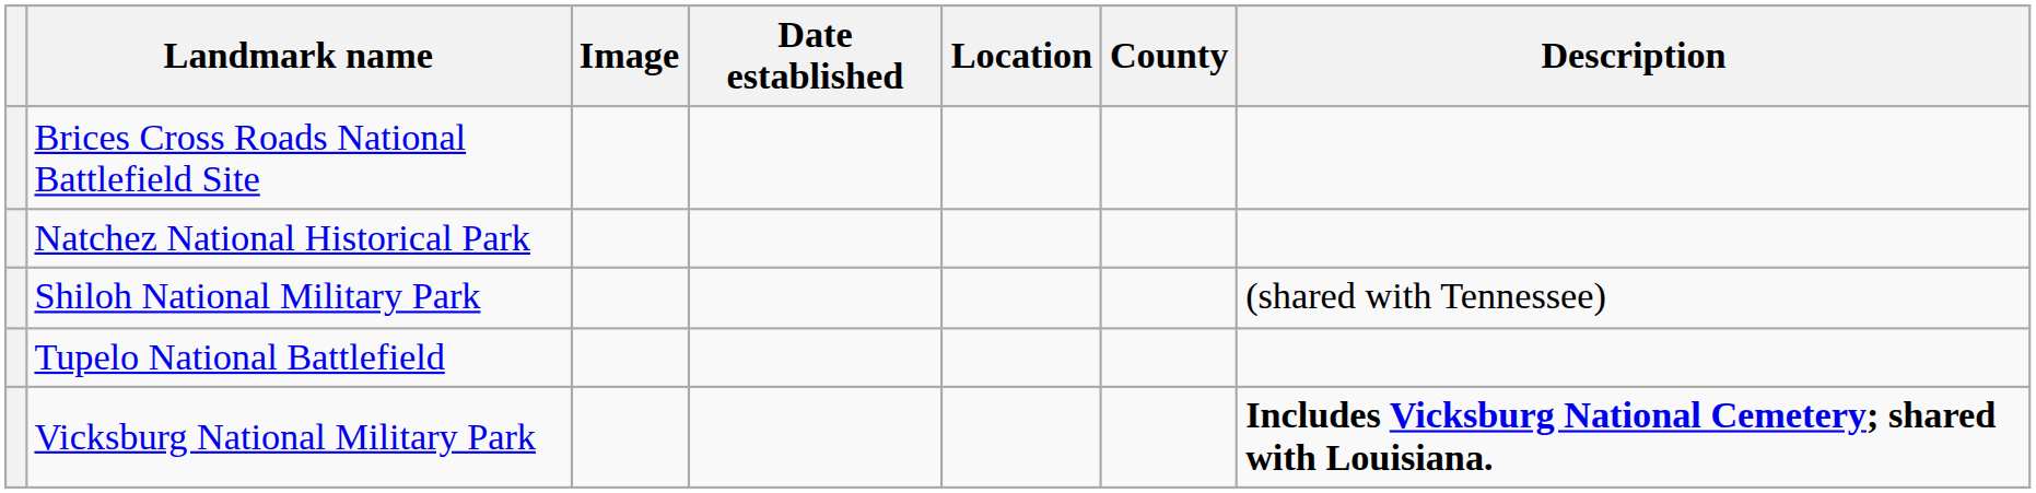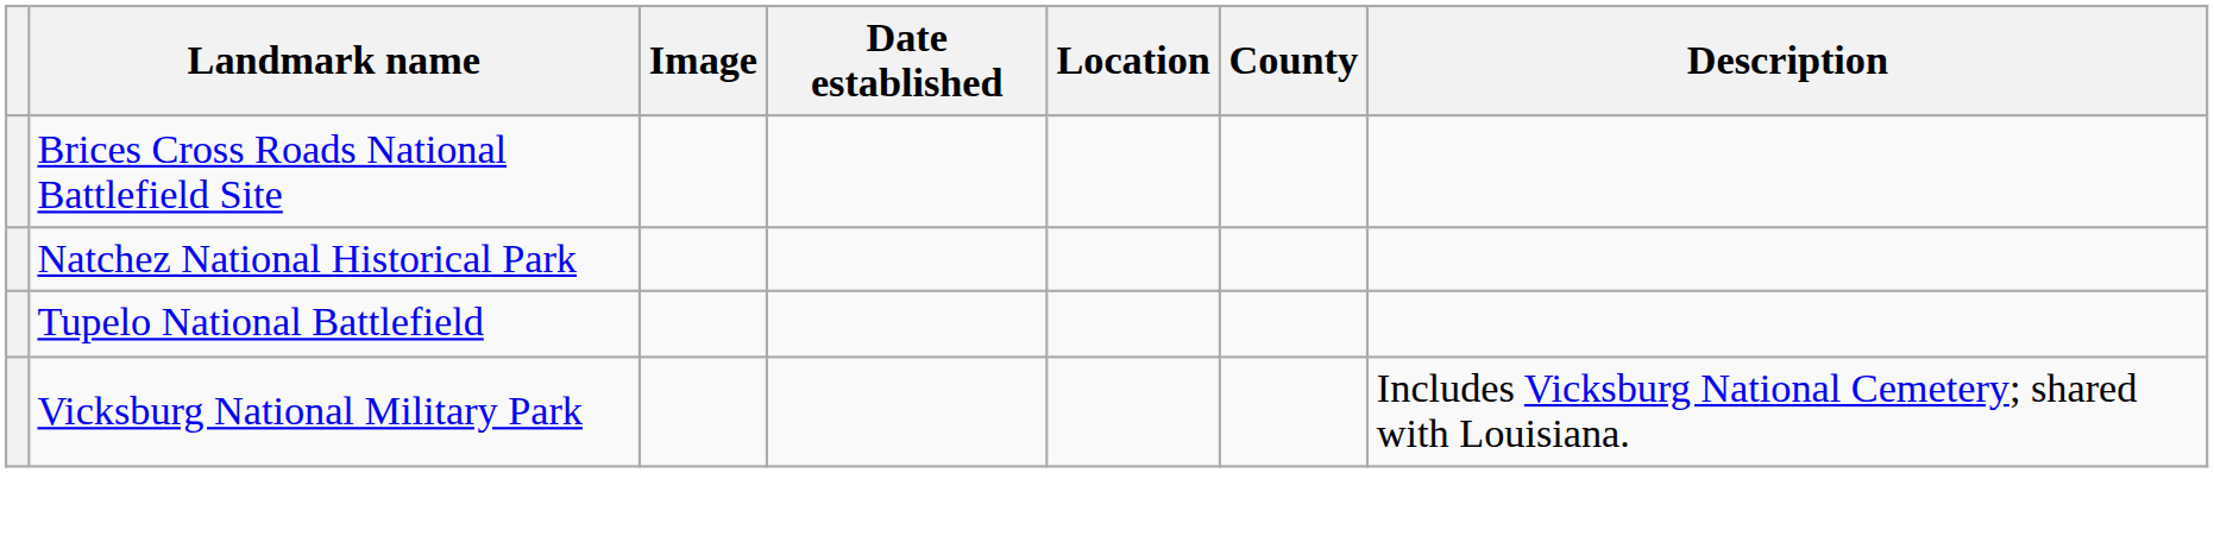 <table class="wikitable sortable" style="width:98%">
 <tr>
 <th width="1%"></th>
 <th><strong>Landmark name</strong><br></th>
 <th class="unsortable"><strong>Image</strong></th>
 <th date><strong>Date established</strong></th>
 <th><strong>Location</strong></th>
 <th><strong>County</strong></th>
 <th class="unsortable"><strong>Description</strong></th>
 </tr>
 <tr>
 <th></th>
 <td><a href='#'>Brices Cross Roads National Battlefield Site</a></td>
 <td></td>
 <td></td>
 <td></td>
 <td></td>
 <td></td>
 </tr>
 <tr>
 <th></th>
 <td><a href='#'>Natchez National Historical Park</a></td>
 <td></td>
 <td></td>
 <td></td>
 <td></td>
 <td></td>
 </tr>
 <tr>
 <th></th>
-<td><a href='#'>Shiloh National Military Park</a></td>
-<td></td>
-<td></td>
-<td></td>
-<td></td>
-<td>(shared with Tennessee)</td>
-</tr>
-<tr>
-<th></th>
 <td><a href='#'>Tupelo National Battlefield</a></td>
 <td></td>
 <td></td>
 <td></td>
 <td></td>
 <td></td>
 </tr>
 <tr>
 <th></th>
 <td><a href='#'>Vicksburg National Military Park</a></td>
 <td></td>
 <td></td>
 <td></td>
 <td></td>
-<td><strong>Includes <a href='#'>Vicksburg National Cemetery</a>; shared with Louisiana.</strong></td>
+<td>Includes <a href='#'>Vicksburg National Cemetery</a>; shared with Louisiana.</td>
 </tr>
 </table>
